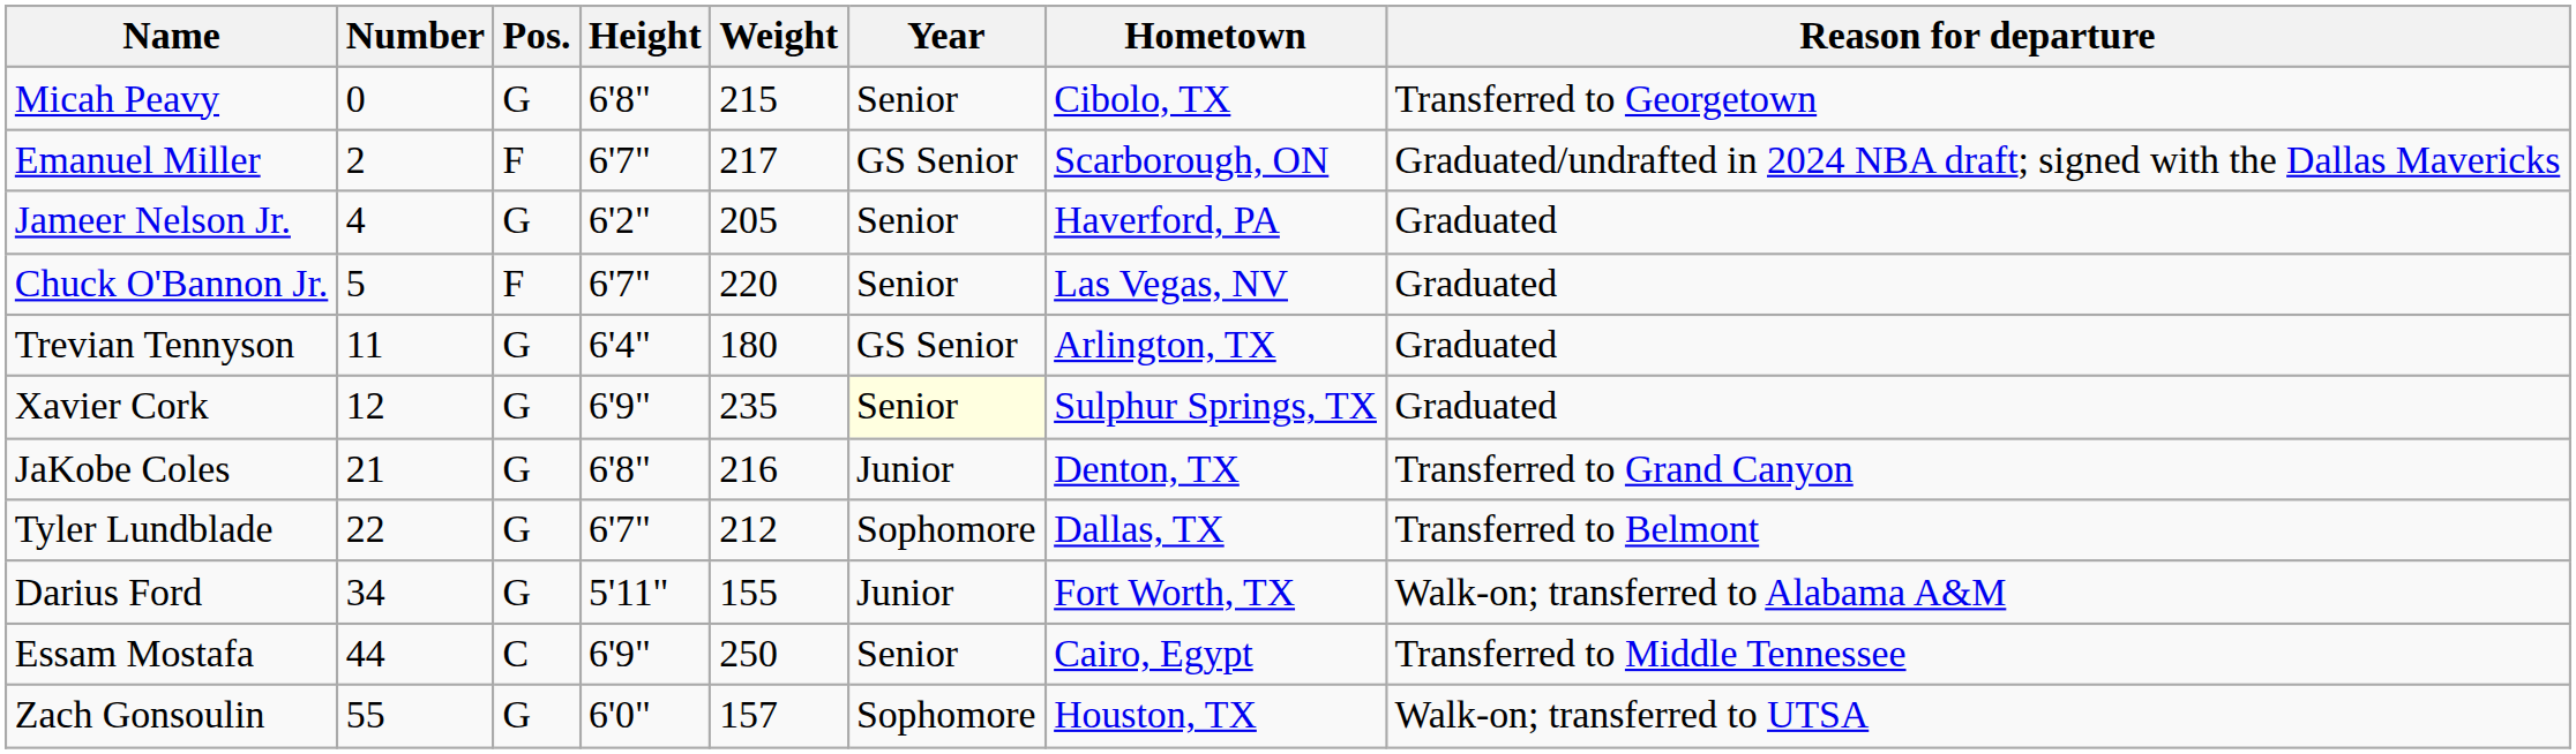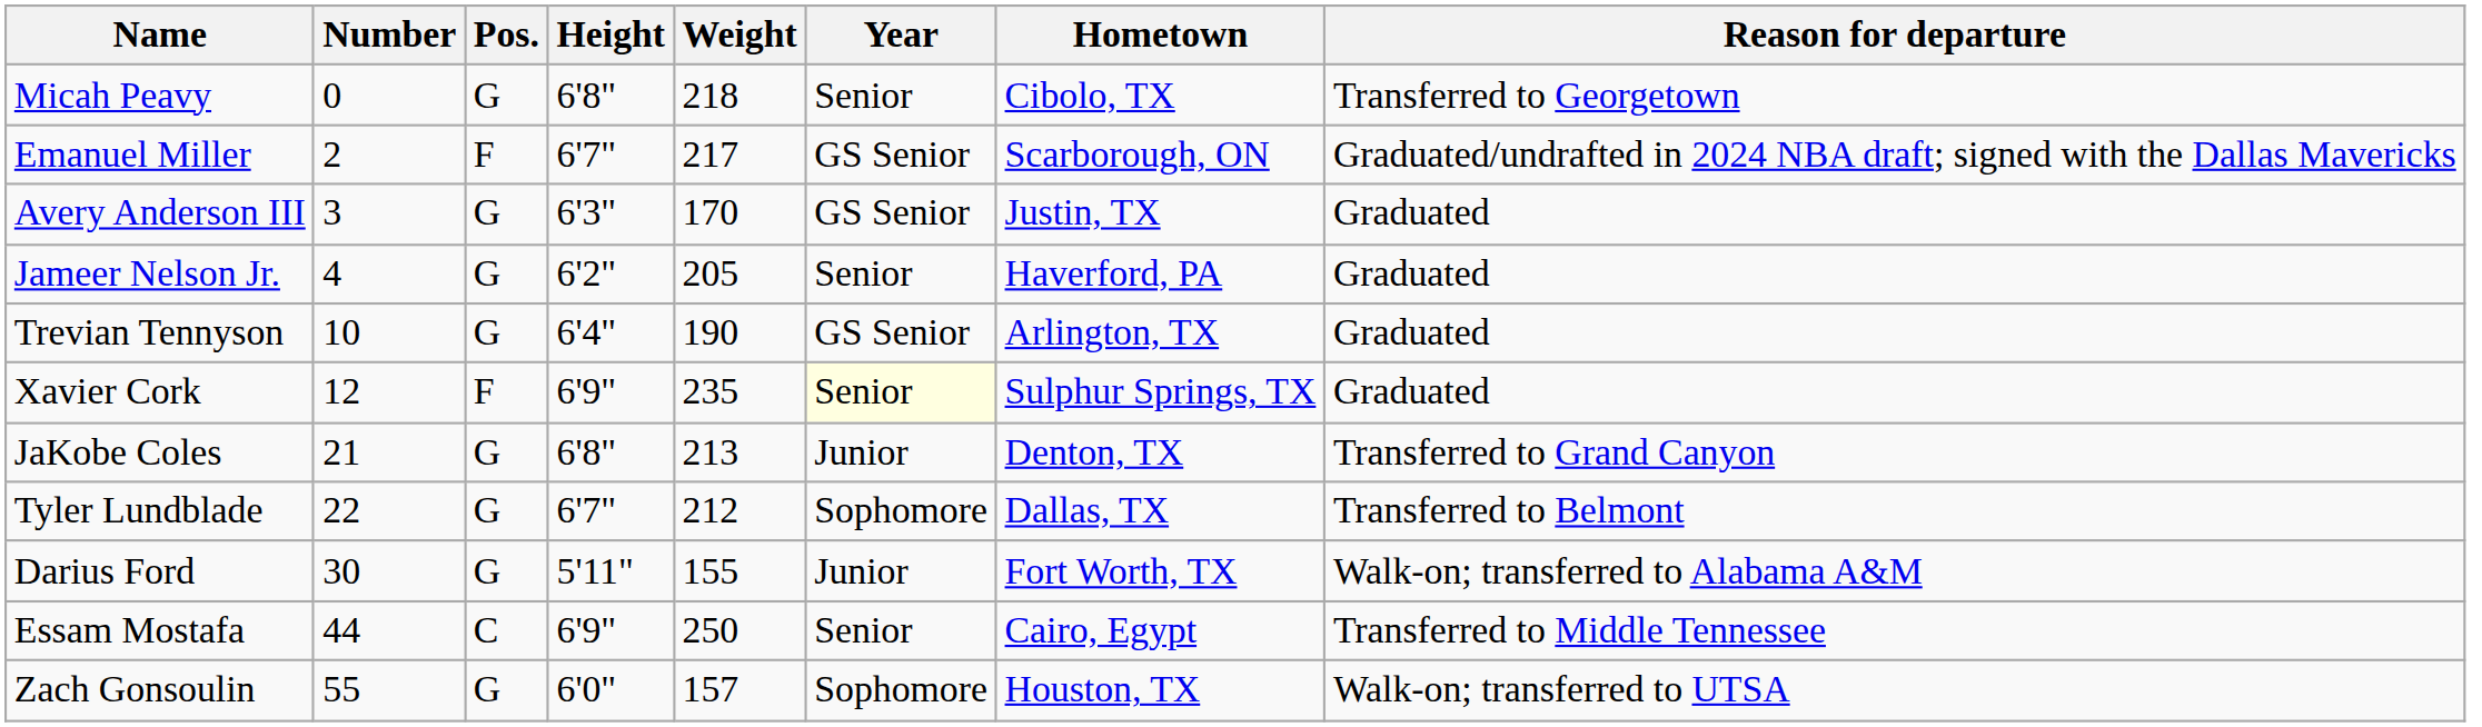 <table class="wikitable sortable" border="1">
 <tr>
 <th>Name</th>
 <th>Number</th>
 <th>Pos.</th>
 <th>Height</th>
 <th>Weight</th>
 <th>Year</th>
 <th>Hometown</th>
 <th class="unsortable">Reason for departure</th>
 </tr>
 <tr>
 <td><a href='#'>Micah Peavy</a></td>
 <td>0</td>
 <td>G</td>
 <td>6'8"</td>
-<td>215</td>
+<td>218</td>
 <td>Senior</td>
 <td><a href='#'>Cibolo, TX</a></td>
 <td>Transferred to <a href='#'>Georgetown</a></td>
 </tr>
 <tr>
 <td><a href='#'>Emanuel Miller</a></td>
 <td>2</td>
 <td>F</td>
 <td>6'7"</td>
 <td>217</td>
 <td>GS Senior</td>
 <td><a href='#'>Scarborough, ON</a></td>
 <td>Graduated/undrafted in <a href='#'>2024 NBA draft</a>; signed with the <a href='#'>Dallas Mavericks</a></td>
 </tr>
 <tr>
+<td><a href='#'>Avery Anderson III</a></td>
+<td>3</td>
+<td>G</td>
+<td>6'3"</td>
+<td>170</td>
+<td>GS Senior</td>
+<td><a href='#'>Justin, TX</a></td>
+<td>Graduated</td>
+</tr>
+<tr>
 <td><a href='#'>Jameer Nelson Jr.</a></td>
 <td>4</td>
 <td>G</td>
 <td>6'2"</td>
 <td>205</td>
 <td> Senior</td>
 <td><a href='#'>Haverford, PA</a></td>
 <td>Graduated</td>
 </tr>
 <tr>
-<td><a href='#'>Chuck O'Bannon Jr.</a></td>
-<td>5</td>
-<td>F</td>
-<td>6'7"</td>
-<td>220</td>
-<td> Senior</td>
-<td><a href='#'>Las Vegas, NV</a></td>
-<td>Graduated</td>
-</tr>
-<tr>
 <td>Trevian Tennyson</td>
-<td>11</td>
+<td>10</td>
 <td>G</td>
 <td>6'4"</td>
-<td>180</td>
+<td>190</td>
 <td>GS Senior</td>
 <td><a href='#'>Arlington, TX</a></td>
 <td>Graduated</td>
 </tr>
 <tr>
 <td>Xavier Cork</td>
 <td>12</td>
-<td>G</td>
+<td>F</td>
 <td>6'9"</td>
 <td>235</td>
 <td style="background: lightyellow;">Senior</td>
 <td><a href='#'>Sulphur Springs, TX</a></td>
 <td>Graduated</td>
 </tr>
 <tr>
 <td>JaKobe Coles</td>
 <td>21</td>
 <td>G</td>
 <td>6'8"</td>
-<td>216</td>
+<td>213</td>
 <td>Junior</td>
 <td><a href='#'>Denton, TX</a></td>
 <td>Transferred to <a href='#'>Grand Canyon</a></td>
 </tr>
 <tr>
 <td>Tyler Lundblade</td>
 <td>22</td>
 <td>G</td>
 <td>6'7"</td>
 <td>212</td>
 <td> Sophomore</td>
 <td><a href='#'>Dallas, TX</a></td>
 <td>Transferred to <a href='#'>Belmont</a></td>
 </tr>
 <tr>
 <td>Darius Ford</td>
-<td>34</td>
+<td>30</td>
 <td>G</td>
 <td>5'11"</td>
 <td>155</td>
 <td>Junior</td>
 <td><a href='#'>Fort Worth, TX</a></td>
 <td>Walk-on; transferred to <a href='#'>Alabama A&M</a></td>
 </tr>
 <tr>
 <td>Essam Mostafa</td>
 <td>44</td>
 <td>C</td>
 <td>6'9"</td>
 <td>250</td>
 <td> Senior</td>
 <td><a href='#'>Cairo, Egypt</a></td>
 <td>Transferred to <a href='#'>Middle Tennessee</a></td>
 </tr>
 <tr>
 <td>Zach Gonsoulin</td>
 <td>55</td>
 <td>G</td>
 <td>6'0"</td>
 <td>157</td>
 <td>Sophomore</td>
 <td><a href='#'>Houston, TX</a></td>
 <td>Walk-on; transferred to <a href='#'>UTSA</a></td>
 </tr>
 </table>
